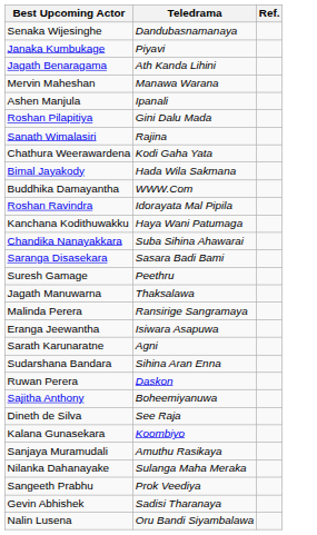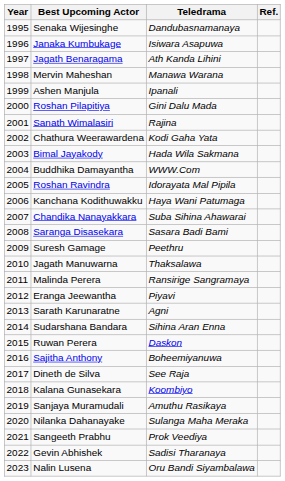 <table class="wikitable">
 <tr>
+<th>Year</th>
 <th>Best Upcoming Actor</th>
 <th>Teledrama</th>
 <th>Ref.</th>
 </tr>
 <tr>
+<td>1995</td>
 <td>Senaka Wijesinghe</td>
 <td><em>Dandubasnamanaya</em></td>
 <td></td>
 </tr>
 <tr>
+<td>1996</td>
 <td><a href='#'>Janaka Kumbukage</a></td>
-<td><em>Piyavi</em></td>
+<td><em>Isiwara Asapuwa</em></td>
 <td></td>
 </tr>
 <tr>
+<td>1997</td>
 <td><a href='#'>Jagath Benaragama</a></td>
 <td><em>Ath Kanda Lihini</em></td>
 <td></td>
 </tr>
 <tr>
+<td>1998</td>
 <td>Mervin Maheshan</td>
 <td><em>Manawa Warana</em></td>
 <td></td>
 </tr>
 <tr>
+<td>1999</td>
 <td>Ashen Manjula</td>
 <td><em>Ipanali</em></td>
 <td></td>
 </tr>
 <tr>
+<td>2000</td>
 <td><a href='#'>Roshan Pilapitiya</a></td>
 <td><em>Gini Dalu Mada</em></td>
 <td></td>
 </tr>
 <tr>
+<td>2001</td>
 <td><a href='#'>Sanath Wimalasiri</a></td>
 <td><em>Rajina</em></td>
 <td></td>
 </tr>
 <tr>
+<td>2002</td>
 <td>Chathura Weerawardena</td>
 <td><em>Kodi Gaha Yata</em></td>
 <td></td>
 </tr>
 <tr>
+<td>2003</td>
 <td><a href='#'>Bimal Jayakody</a></td>
 <td><em>Hada Wila Sakmana</em></td>
 <td></td>
 </tr>
 <tr>
+<td>2004</td>
 <td>Buddhika Damayantha</td>
 <td><em>WWW.Com</em></td>
 <td></td>
 </tr>
 <tr>
+<td>2005</td>
 <td><a href='#'>Roshan Ravindra</a></td>
 <td><em>Idorayata Mal Pipila</em></td>
 <td></td>
 </tr>
 <tr>
+<td>2006</td>
 <td>Kanchana Kodithuwakku</td>
 <td><em>Haya Wani Patumaga</em></td>
 <td></td>
 </tr>
 <tr>
+<td>2007</td>
 <td><a href='#'>Chandika Nanayakkara</a></td>
 <td><em>Suba Sihina Ahawarai</em></td>
 <td></td>
 </tr>
 <tr>
+<td>2008</td>
 <td><a href='#'>Saranga Disasekara</a></td>
 <td><em>Sasara Badi Bami</em></td>
 <td></td>
 </tr>
 <tr>
+<td>2009</td>
 <td>Suresh Gamage</td>
 <td><em>Peethru</em></td>
 <td></td>
 </tr>
 <tr>
+<td>2010</td>
 <td>Jagath Manuwarna</td>
 <td><em>Thaksalawa</em></td>
 <td></td>
 </tr>
 <tr>
+<td>2011</td>
 <td>Malinda Perera</td>
 <td><em>Ransirige Sangramaya</em></td>
 <td></td>
 </tr>
 <tr>
+<td>2012</td>
 <td>Eranga Jeewantha</td>
-<td><em>Isiwara Asapuwa</em></td>
+<td><em>Piyavi</em></td>
 <td></td>
 </tr>
 <tr>
+<td>2013</td>
 <td>Sarath Karunaratne</td>
 <td><em>Agni</em></td>
 <td></td>
 </tr>
 <tr>
+<td>2014</td>
 <td>Sudarshana Bandara</td>
 <td><em>Sihina Aran Enna</em></td>
 <td></td>
 </tr>
 <tr>
+<td>2015</td>
 <td>Ruwan Perera</td>
 <td><em><a href='#'>Daskon</a></em></td>
 <td></td>
 </tr>
 <tr>
+<td>2016</td>
 <td><a href='#'>Sajitha Anthony</a></td>
 <td><em>Boheemiyanuwa</em></td>
 <td></td>
 </tr>
 <tr>
+<td>2017</td>
 <td>Dineth de Silva</td>
 <td><em>See Raja</em></td>
 <td></td>
 </tr>
 <tr>
+<td>2018</td>
 <td>Kalana Gunasekara</td>
 <td><em><a href='#'>Koombiyo</a></em></td>
 <td></td>
 </tr>
 <tr>
+<td>2019</td>
 <td>Sanjaya Muramudali</td>
 <td><em>Amuthu Rasikaya</em></td>
 <td></td>
 </tr>
 <tr>
+<td>2020</td>
 <td>Nilanka Dahanayake</td>
 <td><em>Sulanga Maha Meraka</em></td>
 <td></td>
 </tr>
 <tr>
+<td>2021</td>
 <td>Sangeeth Prabhu</td>
 <td><em>Prok Veediya</em></td>
 <td></td>
 </tr>
 <tr>
+<td>2022</td>
 <td>Gevin Abhishek</td>
 <td><em>Sadisi Tharanaya</em></td>
 <td></td>
 </tr>
 <tr>
+<td>2023</td>
 <td>Nalin Lusena</td>
 <td><em>Oru Bandi Siyambalawa</em></td>
 <td></td>
 </tr>
 </table>
